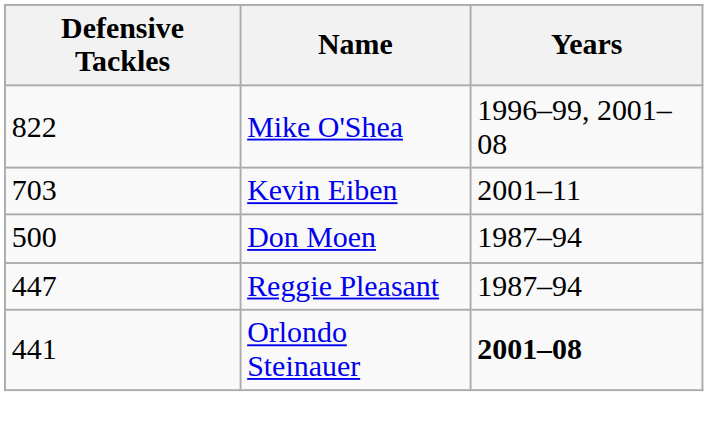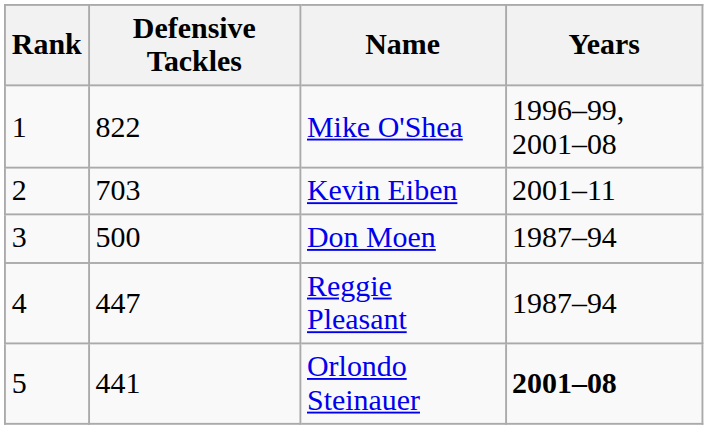 <table class="wikitable" style="width:60%; text-align:left; border-collapse:collapse;">
 <tr>
+<th>Rank</th>
 <th>Defensive Tackles</th>
 <th>Name</th>
 <th>Years</th>
 </tr>
 <tr>
+<td>1</td>
 <td>822</td>
 <td><a href='#'>Mike O'Shea</a></td>
 <td>1996–99, 2001–08</td>
 </tr>
 <tr>
+<td>2</td>
 <td>703</td>
 <td><a href='#'>Kevin Eiben</a></td>
 <td>2001–11</td>
 </tr>
 <tr>
+<td>3</td>
 <td>500</td>
 <td><a href='#'>Don Moen</a></td>
 <td>1987–94</td>
 </tr>
 <tr>
+<td>4</td>
 <td>447</td>
 <td><a href='#'>Reggie Pleasant</a></td>
 <td>1987–94</td>
 </tr>
 <tr>
+<td>5</td>
 <td>441</td>
 <td><a href='#'>Orlondo Steinauer</a></td>
 <td><strong>2001–08</strong></td>
 </tr>
 </table>
